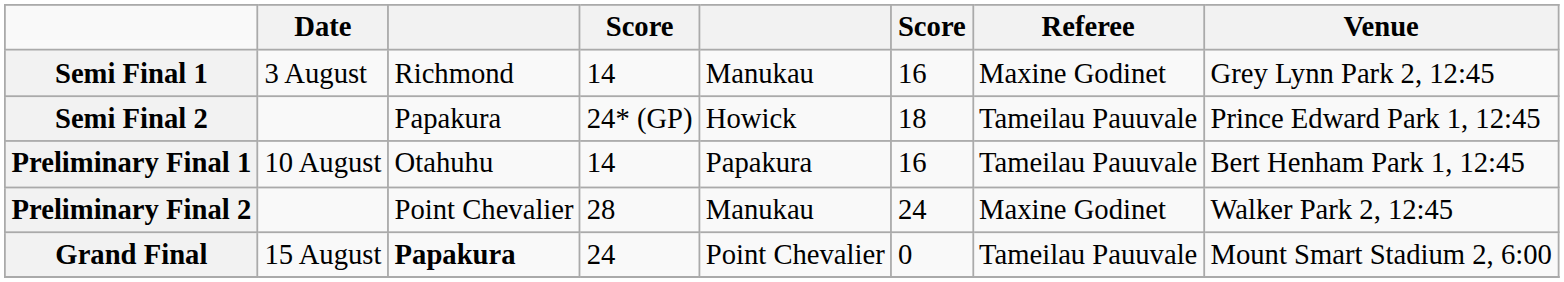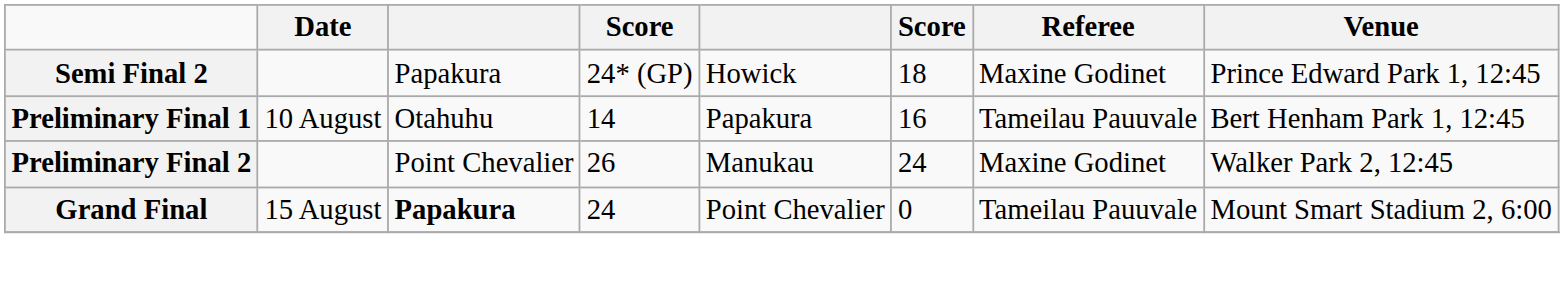 <table class="wikitable mw-collapsible">
 <tr>
 <td></td>
 <th scope="col">Date</th>
 <th scope="col"></th>
 <th scope="col">Score</th>
 <th scope="col"></th>
 <th scope="col">Score</th>
 <th scope="col">Referee</th>
 <th scope="col">Venue</th>
 </tr>
 <tr>
-<th scope="row">Semi Final 1</th>
-<td>3 August</td>
-<td>Richmond</td>
-<td>14</td>
-<td>Manukau</td>
-<td>16</td>
-<td>Maxine Godinet</td>
-<td>Grey Lynn Park 2, 12:45</td>
-</tr>
-<tr>
 <th scope="row">Semi Final 2</th>
 <td></td>
 <td>Papakura</td>
 <td>24* (GP)</td>
 <td>Howick</td>
 <td>18</td>
-<td>Tameilau Pauuvale</td>
+<td>Maxine Godinet</td>
 <td>Prince Edward Park 1, 12:45</td>
 </tr>
 <tr>
 <th scope="row">Preliminary Final 1</th>
 <td>10 August</td>
 <td>Otahuhu</td>
 <td>14</td>
 <td>Papakura</td>
 <td>16</td>
 <td>Tameilau Pauuvale</td>
 <td>Bert Henham Park 1, 12:45</td>
 </tr>
 <tr>
 <th scope="row">Preliminary Final 2</th>
 <td></td>
 <td>Point Chevalier</td>
-<td>28</td>
+<td>26</td>
 <td>Manukau</td>
 <td>24</td>
 <td>Maxine Godinet</td>
 <td>Walker Park 2, 12:45</td>
 </tr>
 <tr>
 <th scope="row">Grand Final</th>
 <td>15 August</td>
 <td><strong>Papakura</strong></td>
 <td>24</td>
 <td>Point Chevalier</td>
 <td>0</td>
 <td>Tameilau Pauuvale</td>
 <td>Mount Smart Stadium 2, 6:00</td>
 </tr>
 <tr>
 </tr>
 </table>
